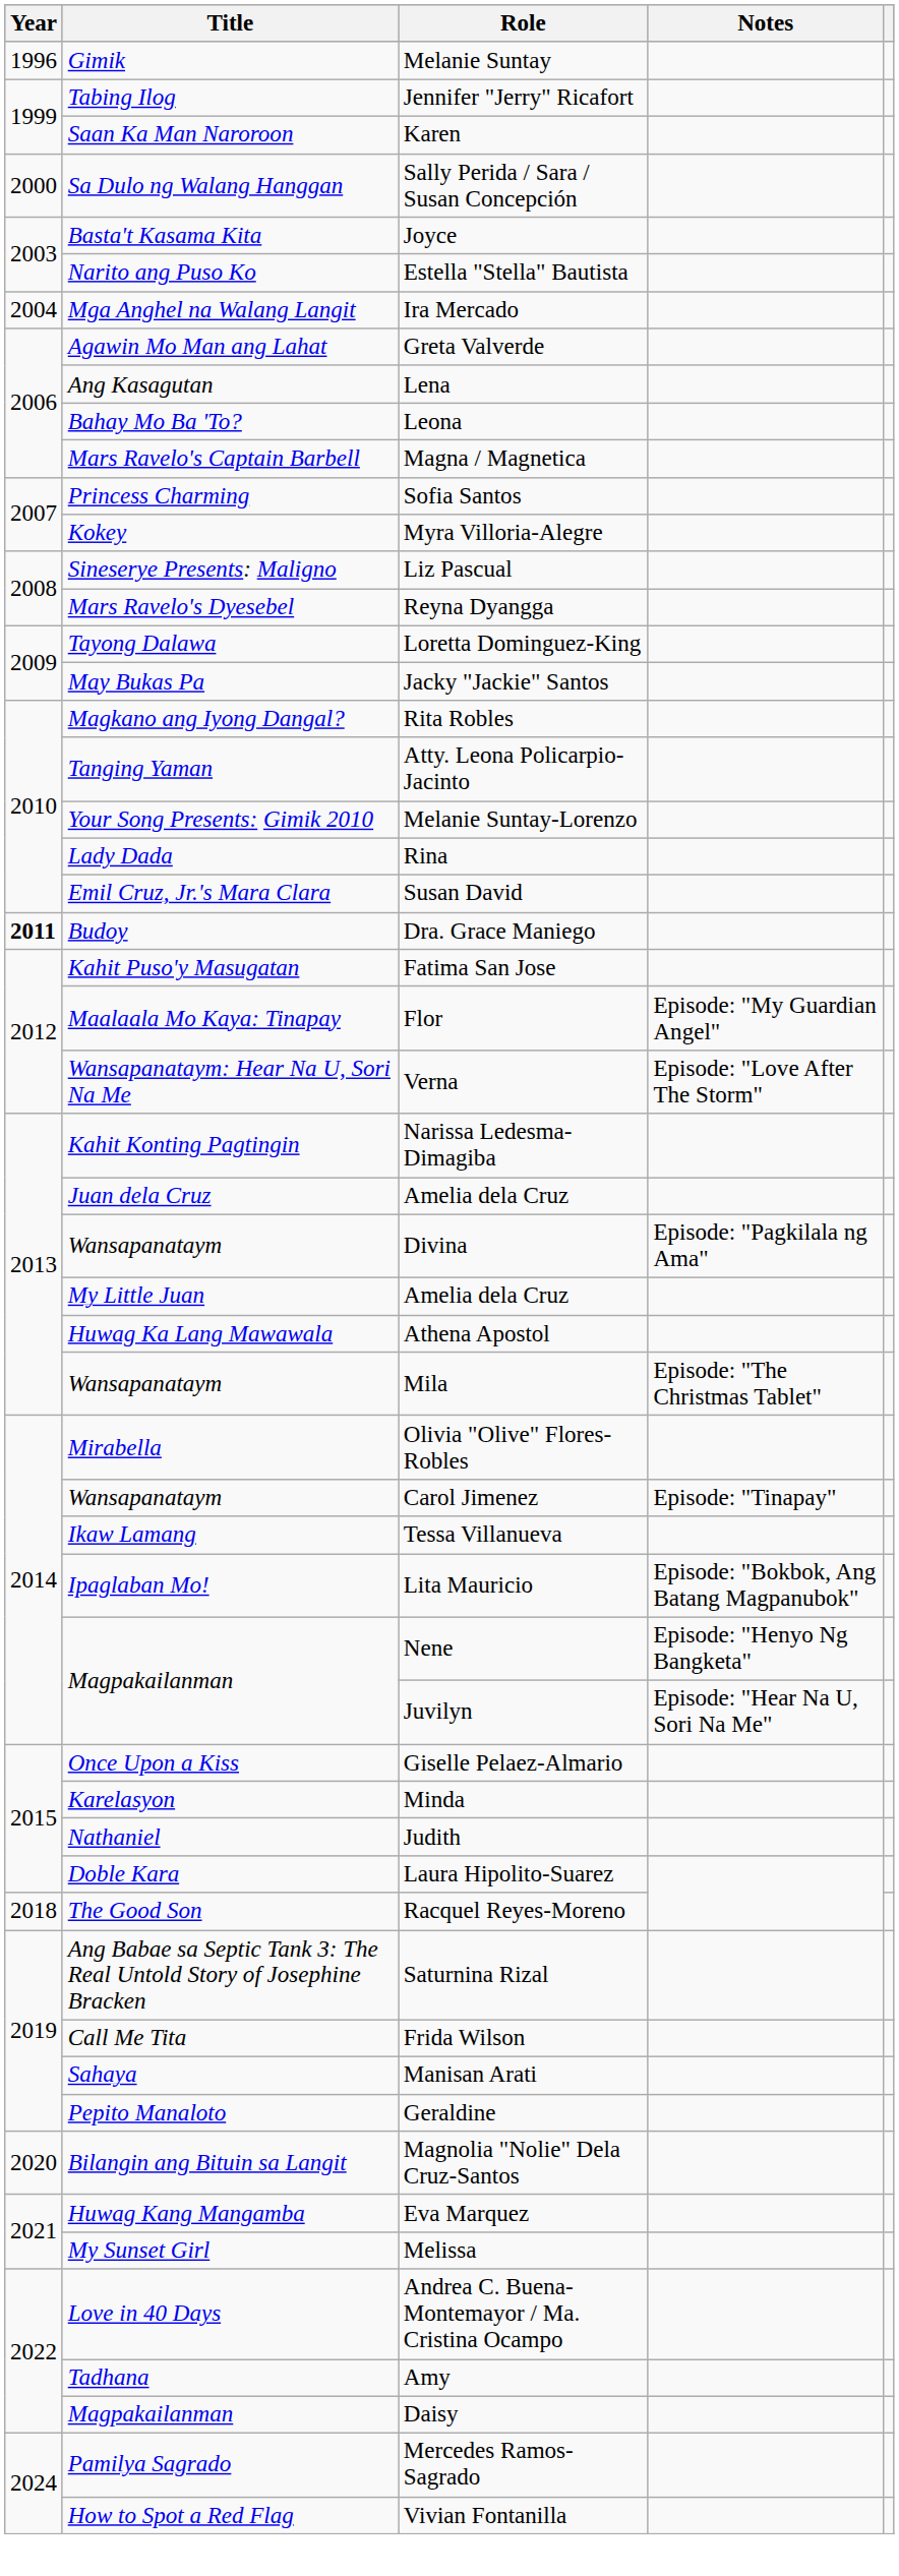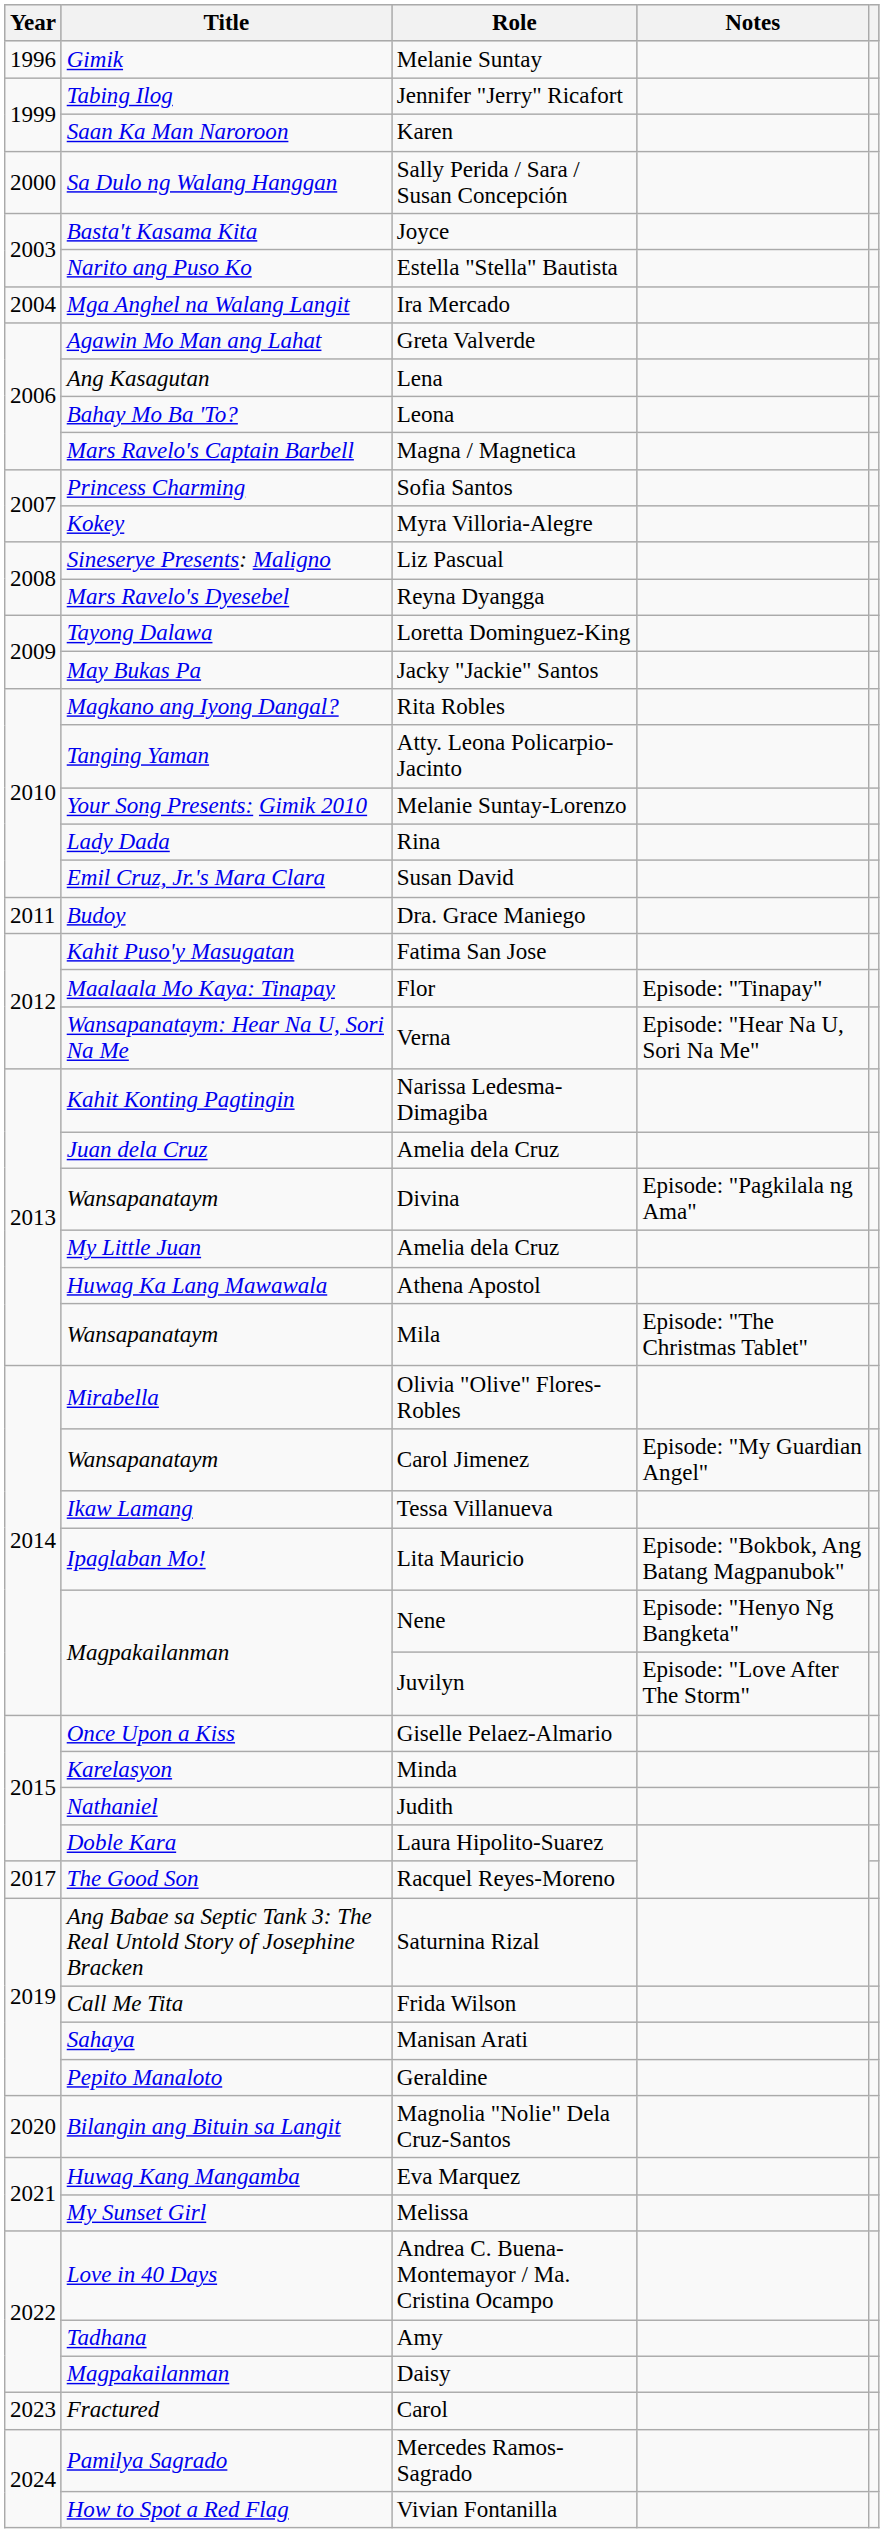 <table class="wikitable sortable plainrowheaders">
 <tr style="background:#ccc; text-align:center;">
 <th scope="col">Year</th>
 <th scope="col">Title</th>
 <th scope="col">Role</th>
 <th scope="col" class="unsortable">Notes</th>
 <th scope="col" class="unsortable"></th>
 </tr>
 <tr>
 <td>1996</td>
 <td><em><a href='#'>Gimik</a></em></td>
 <td>Melanie Suntay</td>
 <td></td>
 <td></td>
 </tr>
 <tr>
 <td rowspan="2">1999</td>
 <td><em><a href='#'>Tabing Ilog</a></em></td>
 <td>Jennifer "Jerry" Ricafort</td>
 <td></td>
 <td></td>
 </tr>
 <tr>
 <td><em><a href='#'>Saan Ka Man Naroroon</a></em></td>
 <td>Karen</td>
 <td></td>
 <td></td>
 </tr>
 <tr>
 <td>2000</td>
 <td><em><a href='#'>Sa Dulo ng Walang Hanggan</a></em></td>
 <td>Sally Perida / Sara / Susan Concepción</td>
 <td></td>
 <td></td>
 </tr>
 <tr>
 <td rowspan="2">2003</td>
 <td><em><a href='#'>Basta't Kasama Kita</a></em></td>
 <td>Joyce</td>
 <td></td>
 <td></td>
 </tr>
 <tr>
 <td><em><a href='#'>Narito ang Puso Ko</a></em></td>
 <td>Estella "Stella" Bautista</td>
 <td></td>
 <td></td>
 </tr>
 <tr>
 <td>2004</td>
 <td><em><a href='#'>Mga Anghel na Walang Langit</a></em></td>
 <td>Ira Mercado</td>
 <td></td>
 <td></td>
 </tr>
 <tr>
 <td rowspan="4">2006</td>
 <td><em><a href='#'>Agawin Mo Man ang Lahat</a></em></td>
 <td>Greta Valverde</td>
 <td></td>
 <td></td>
 </tr>
 <tr>
 <td><em>Ang Kasagutan</em></td>
 <td>Lena</td>
 <td></td>
 <td></td>
 </tr>
 <tr>
 <td><em><a href='#'>Bahay Mo Ba 'To?</a></em></td>
 <td>Leona</td>
 <td></td>
 <td></td>
 </tr>
 <tr>
 <td><em><a href='#'>Mars Ravelo's Captain Barbell</a></em></td>
 <td>Magna / Magnetica</td>
 <td></td>
 <td></td>
 </tr>
 <tr>
 <td rowspan="2">2007</td>
 <td><em><a href='#'>Princess Charming</a></em></td>
 <td>Sofia Santos</td>
 <td></td>
 <td></td>
 </tr>
 <tr>
 <td><em><a href='#'>Kokey</a></em></td>
 <td>Myra Villoria-Alegre</td>
 <td></td>
 <td></td>
 </tr>
 <tr>
 <td rowspan="2">2008</td>
 <td><em><a href='#'>Sineserye Presents</a>: <a href='#'>Maligno</a></em></td>
 <td>Liz Pascual</td>
 <td></td>
 <td></td>
 </tr>
 <tr>
 <td><em><a href='#'>Mars Ravelo's Dyesebel</a></em></td>
 <td>Reyna Dyangga</td>
 <td></td>
 <td></td>
 </tr>
 <tr>
 <td rowspan="2">2009</td>
 <td><em><a href='#'>Tayong Dalawa</a></em></td>
 <td>Loretta Dominguez-King</td>
 <td></td>
 <td></td>
 </tr>
 <tr>
 <td><em><a href='#'>May Bukas Pa</a></em></td>
 <td>Jacky "Jackie" Santos</td>
 <td></td>
 <td></td>
 </tr>
 <tr>
 <td rowspan="5">2010</td>
 <td><em><a href='#'>Magkano ang Iyong Dangal?</a></em></td>
 <td>Rita Robles</td>
 <td></td>
 <td></td>
 </tr>
 <tr>
 <td><em><a href='#'>Tanging Yaman</a></em></td>
 <td>Atty. Leona Policarpio-Jacinto</td>
 <td></td>
 <td></td>
 </tr>
 <tr>
 <td><em><a href='#'>Your Song Presents:</a> <a href='#'>Gimik 2010</a></em></td>
 <td>Melanie Suntay-Lorenzo</td>
 <td></td>
 <td></td>
 </tr>
 <tr>
 <td><em><a href='#'>Lady Dada</a></em></td>
 <td>Rina</td>
 <td></td>
 <td></td>
 </tr>
 <tr>
 <td><em><a href='#'>Emil Cruz, Jr.'s Mara Clara</a></em></td>
 <td>Susan David</td>
 <td></td>
 <td></td>
 </tr>
 <tr>
-<td><strong>2011</strong></td>
+<td>2011</td>
 <td><em><a href='#'>Budoy</a></em></td>
 <td>Dra. Grace Maniego</td>
 <td></td>
 <td></td>
 </tr>
 <tr>
 <td rowspan="3">2012</td>
 <td><em><a href='#'>Kahit Puso'y Masugatan</a></em></td>
 <td>Fatima San Jose</td>
 <td></td>
 <td></td>
 </tr>
 <tr>
 <td><em><a href='#'>Maalaala Mo Kaya: Tinapay</a></em></td>
 <td>Flor</td>
-<td>Episode: "My Guardian Angel"</td>
+<td>Episode: "Tinapay"</td>
 <td></td>
 </tr>
 <tr>
 <td><em><a href='#'>Wansapanataym: Hear Na U, Sori Na Me</a></em></td>
 <td>Verna</td>
-<td>Episode: "Love After The Storm"</td>
+<td>Episode: "Hear Na U, Sori Na Me"</td>
 <td></td>
 </tr>
 <tr>
 <td rowspan="6">2013</td>
 <td><em><a href='#'>Kahit Konting Pagtingin</a></em></td>
 <td>Narissa Ledesma-Dimagiba</td>
 <td></td>
 <td></td>
 </tr>
 <tr>
 <td><em><a href='#'>Juan dela Cruz</a></em></td>
 <td>Amelia dela Cruz</td>
 <td></td>
 <td></td>
 </tr>
 <tr>
 <td><em>Wansapanataym</em></td>
 <td>Divina</td>
 <td>Episode: "Pagkilala ng Ama"</td>
 <td></td>
 </tr>
 <tr>
 <td><em><a href='#'>My Little Juan</a></em></td>
 <td>Amelia dela Cruz</td>
 <td></td>
 <td></td>
 </tr>
 <tr>
 <td><em><a href='#'>Huwag Ka Lang Mawawala</a></em></td>
 <td>Athena Apostol</td>
 <td></td>
 <td></td>
 </tr>
 <tr>
 <td><em>Wansapanataym</em></td>
 <td>Mila</td>
 <td>Episode: "The Christmas Tablet"</td>
 <td></td>
 </tr>
 <tr>
 <td rowspan="6">2014</td>
 <td><em><a href='#'>Mirabella</a></em></td>
 <td>Olivia "Olive" Flores-Robles</td>
 <td></td>
 <td></td>
 </tr>
 <tr>
 <td><em>Wansapanataym</em></td>
 <td>Carol Jimenez</td>
-<td>Episode: "Tinapay"</td>
+<td>Episode: "My Guardian Angel"</td>
 <td></td>
 </tr>
 <tr>
 <td><em><a href='#'>Ikaw Lamang</a></em></td>
 <td>Tessa Villanueva</td>
 <td></td>
 <td></td>
 </tr>
 <tr>
 <td><em><a href='#'>Ipaglaban Mo!</a></em></td>
 <td>Lita Mauricio</td>
 <td>Episode: "Bokbok, Ang Batang Magpanubok"</td>
 <td></td>
 </tr>
 <tr>
 <td rowspan="2"><em>Magpakailanman</em></td>
 <td>Nene</td>
 <td>Episode: "Henyo Ng Bangketa"</td>
 <td></td>
 </tr>
 <tr>
 <td>Juvilyn</td>
-<td>Episode: "Hear Na U, Sori Na Me"</td>
+<td>Episode: "Love After The Storm"</td>
 <td></td>
 </tr>
 <tr>
 <td rowspan="4">2015</td>
 <td><em><a href='#'>Once Upon a Kiss</a></em></td>
 <td>Giselle Pelaez-Almario</td>
 <td></td>
 <td></td>
 </tr>
 <tr>
 <td><em><a href='#'>Karelasyon</a></em></td>
 <td>Minda</td>
 <td></td>
 <td></td>
 </tr>
 <tr>
 <td><em><a href='#'>Nathaniel</a></em></td>
 <td>Judith</td>
 <td></td>
 <td></td>
 </tr>
 <tr>
 <td><em><a href='#'>Doble Kara</a></em></td>
 <td>Laura Hipolito-Suarez</td>
 <td rowspan="2"></td>
 <td></td>
 </tr>
 <tr>
-<td>2018</td>
+<td>2017</td>
 <td><em><a href='#'>The Good Son</a></em></td>
 <td>Racquel Reyes-Moreno</td>
 <td></td>
 </tr>
 <tr>
 <td rowspan="4">2019</td>
 <td><em>Ang Babae sa Septic Tank 3: The Real Untold Story of Josephine Bracken</em></td>
 <td>Saturnina Rizal</td>
 <td></td>
 <td></td>
 </tr>
 <tr>
 <td><em>Call Me Tita</em></td>
 <td>Frida Wilson</td>
 <td></td>
 <td></td>
 </tr>
 <tr>
 <td><em><a href='#'>Sahaya</a></em></td>
 <td>Manisan Arati</td>
 <td></td>
 <td></td>
 </tr>
 <tr>
 <td><em><a href='#'>Pepito Manaloto</a></em></td>
 <td>Geraldine</td>
 <td></td>
 <td></td>
 </tr>
 <tr>
 <td>2020</td>
 <td><em><a href='#'>Bilangin ang Bituin sa Langit</a></em></td>
 <td>Magnolia "Nolie" Dela Cruz-Santos</td>
 <td></td>
 <td></td>
 </tr>
 <tr>
 <td rowspan="2">2021</td>
 <td><em><a href='#'>Huwag Kang Mangamba</a></em></td>
 <td>Eva Marquez</td>
 <td></td>
 <td></td>
 </tr>
 <tr>
 <td><em><a href='#'>My Sunset Girl</a></em></td>
 <td>Melissa</td>
 <td></td>
 <td></td>
 </tr>
 <tr>
 <td rowspan="3">2022</td>
 <td><em><a href='#'>Love in 40 Days</a></em></td>
 <td>Andrea C. Buena-Montemayor / Ma. Cristina Ocampo</td>
 <td></td>
 <td></td>
 </tr>
 <tr>
 <td><em><a href='#'>Tadhana</a></em></td>
 <td>Amy</td>
 <td></td>
 <td></td>
 </tr>
 <tr>
 <td><em><a href='#'>Magpakailanman</a></em></td>
 <td>Daisy</td>
 <td></td>
 <td></td>
 </tr>
 <tr>
+<td>2023</td>
+<td><em>Fractured</em></td>
+<td>Carol</td>
+<td></td>
+<td></td>
+</tr>
+<tr>
 <td rowspan="2">2024</td>
 <td><em><a href='#'>Pamilya Sagrado</a></em></td>
 <td>Mercedes Ramos-Sagrado</td>
 <td></td>
 <td></td>
 </tr>
 <tr>
 <td><em><a href='#'>How to Spot a Red Flag</a></em></td>
 <td>Vivian Fontanilla</td>
 <td></td>
 <td></td>
 </tr>
 </table>
